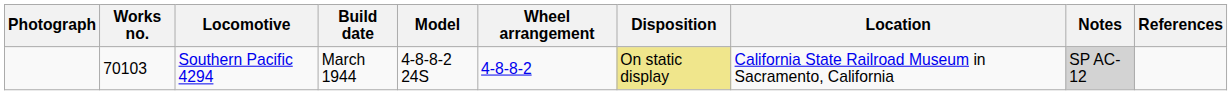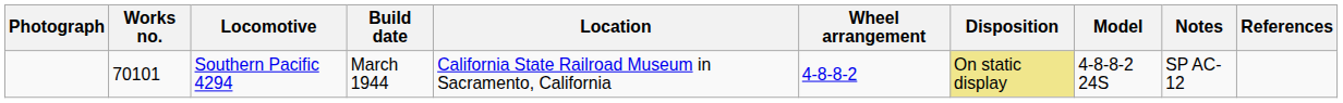 <table class="wikitable">
 <tr>
 <th>Photograph</th>
 <th>Works no.</th>
 <th>Locomotive</th>
 <th>Build date</th>
-<th>Model</th>
+<th>Location</th>
 <th>Wheel arrangement</th>
 <th>Disposition</th>
-<th>Location</th>
+<th>Model</th>
 <th>Notes</th>
 <th>References</th>
 </tr>
 <tr>
 <td></td>
-<td>70103</td>
+<td>70101</td>
 <td><a href='#'>Southern Pacific 4294</a></td>
 <td>March 1944</td>
-<td>4-8-8-2 24S</td>
+<td><a href='#'>California State Railroad Museum</a> in Sacramento, California</td>
 <td><a href='#'>4-8-8-2</a></td>
 <td style="background: khaki;">On static display</td>
-<td><a href='#'>California State Railroad Museum</a> in Sacramento, California</td>
-<td style="background: lightgrey;">SP AC-12</td>
+<td>4-8-8-2 24S</td>
+<td>SP AC-12</td>
 <td></td>
 </tr>
 </table>
